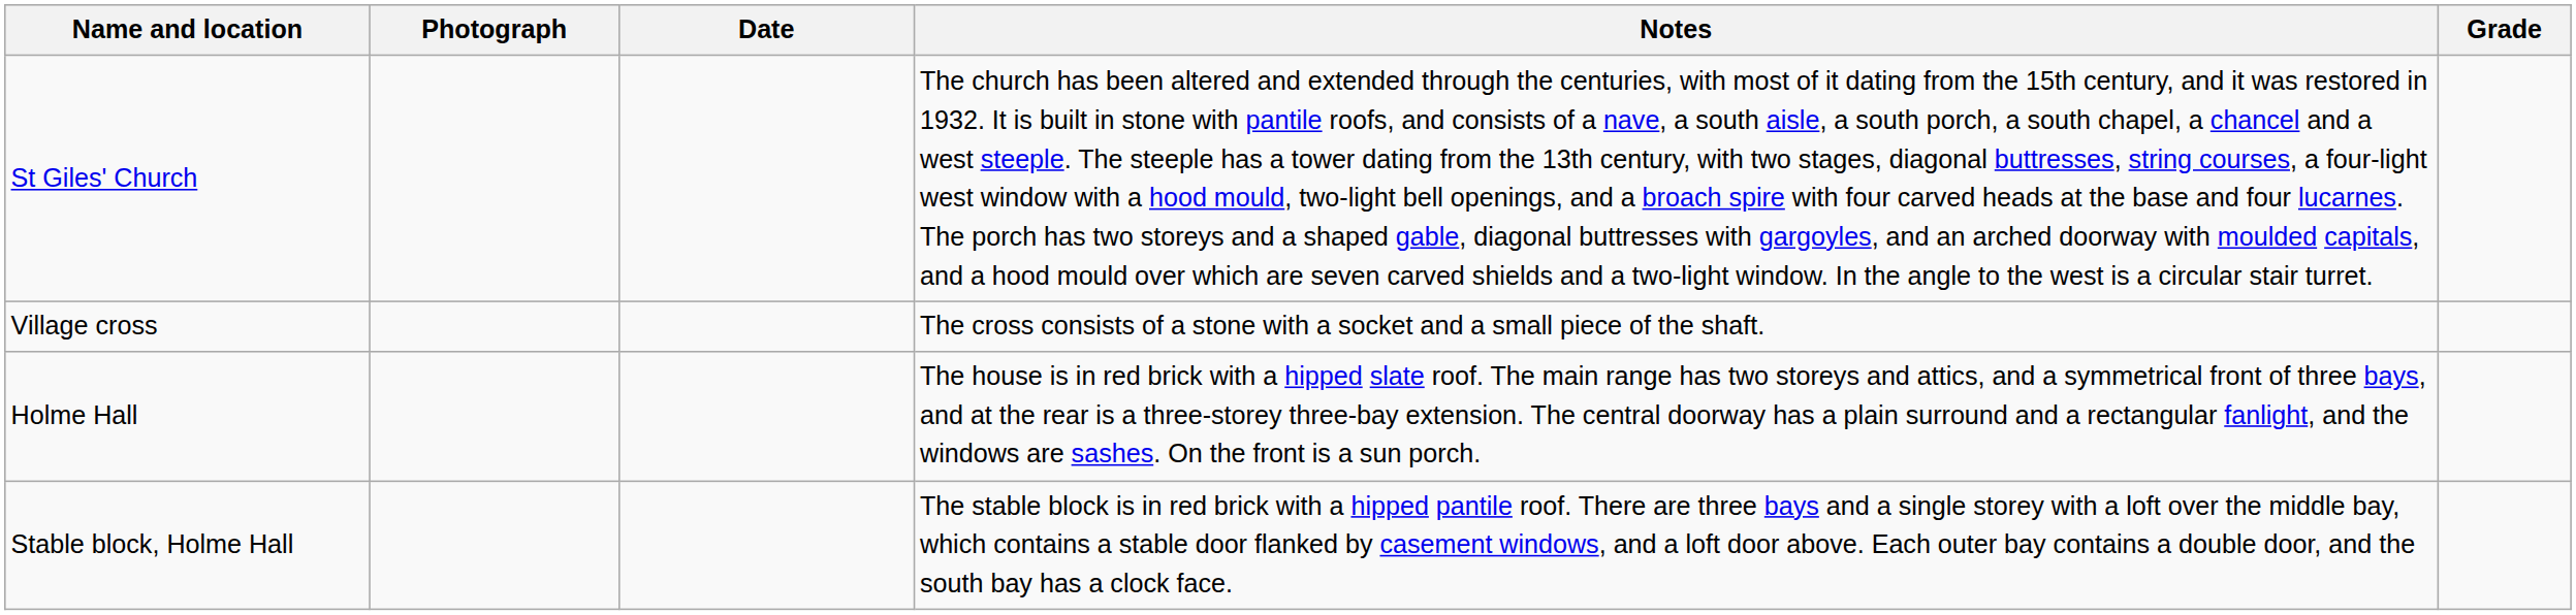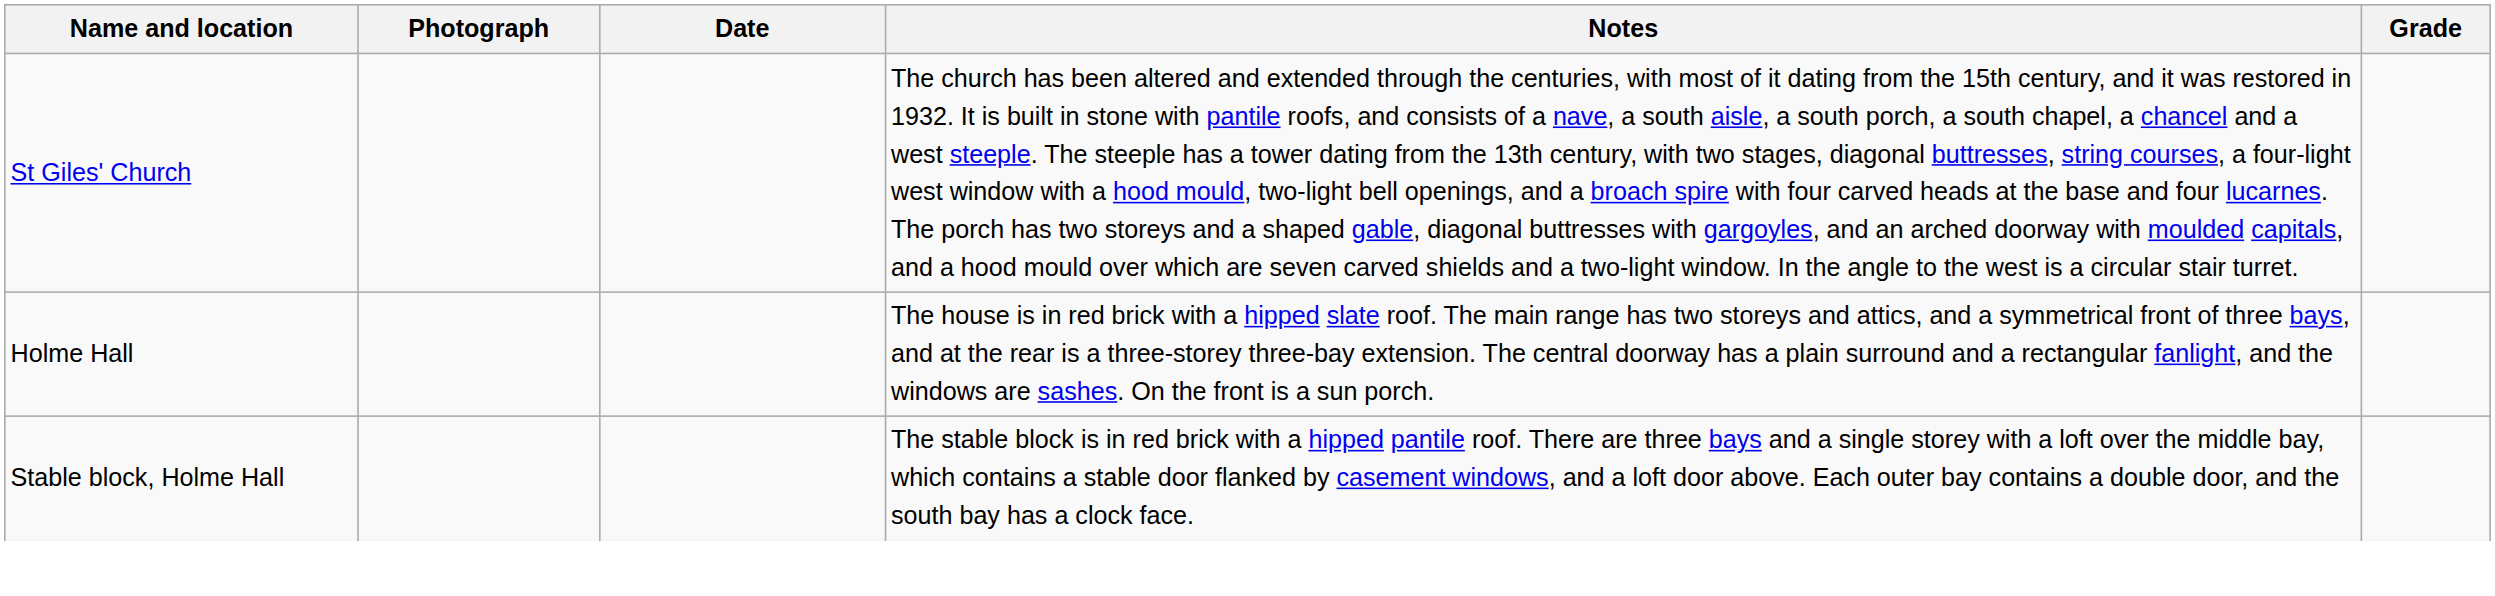 <table class="wikitable sortable plainrowheaders" style="width:100%; border:0px; text-align:left; line-height:150%">
 <tr>
 <th scope="col"  style="width:150px">Name and location</th>
 <th scope="col"  style="width:100px" class="unsortable">Photograph</th>
 <th scope="col"  style="width:120px">Date</th>
 <th scope="col"  style="width:650px" class="unsortable">Notes</th>
 <th scope="col"  style="width:50px">Grade</th>
 </tr>
 <tr>
 <td><a href='#'>St Giles' Church</a><br><small></small></td>
 <td></td>
 <td align="center"></td>
 <td>The church has been altered and extended through the centuries, with most of it dating from the 15th century, and it was restored in 1932.  It is built in stone with <a href='#'>pantile</a> roofs, and consists of a <a href='#'>nave</a>, a south <a href='#'>aisle</a>, a south porch, a south chapel, a <a href='#'>chancel</a> and a west <a href='#'>steeple</a>.  The steeple has a tower dating from the 13th century, with two stages, diagonal <a href='#'>buttresses</a>, <a href='#'>string courses</a>, a four-light west window with a <a href='#'>hood mould</a>, two-light bell openings, and a <a href='#'>broach spire</a> with four carved heads at the base and four <a href='#'>lucarnes</a>.  The porch has two storeys and a shaped <a href='#'>gable</a>, diagonal buttresses with <a href='#'>gargoyles</a>, and an arched doorway with <a href='#'>moulded</a> <a href='#'>capitals</a>, and a hood mould over which are seven carved shields and a two-light window.  In the angle to the west is a circular stair turret.</td>
-<td align="center" ></td>
-</tr>
-<tr>
-<td>Village cross<br><small></small></td>
-<td></td>
-<td align="center"></td>
-<td>The cross consists of a stone with a socket and a small piece of the shaft.</td>
 <td align="center" ></td>
 </tr>
 <tr>
 <td>Holme Hall<br><small></small></td>
 <td></td>
 <td align="center"></td>
 <td>The house is in red brick with a <a href='#'>hipped</a> <a href='#'>slate</a> roof.  The main range has two storeys and attics, and a symmetrical front of three <a href='#'>bays</a>, and at the rear is a three-storey three-bay extension.  The central doorway has a plain surround and a rectangular <a href='#'>fanlight</a>, and the windows are <a href='#'>sashes</a>.  On the front is a sun porch.</td>
 <td align="center" ></td>
 </tr>
 <tr>
 <td>Stable block, Holme Hall<br><small></small></td>
 <td></td>
 <td align="center"></td>
 <td>The stable block is in red brick with a <a href='#'>hipped</a> <a href='#'>pantile</a> roof.  There are three <a href='#'>bays</a> and a single storey with a loft over the middle bay, which contains a stable door flanked by <a href='#'>casement windows</a>, and a loft door above.  Each outer bay contains a double door, and the south bay has a clock face.</td>
 <td align="center" ></td>
 </tr>
 <tr>
 </tr>
 </table>
